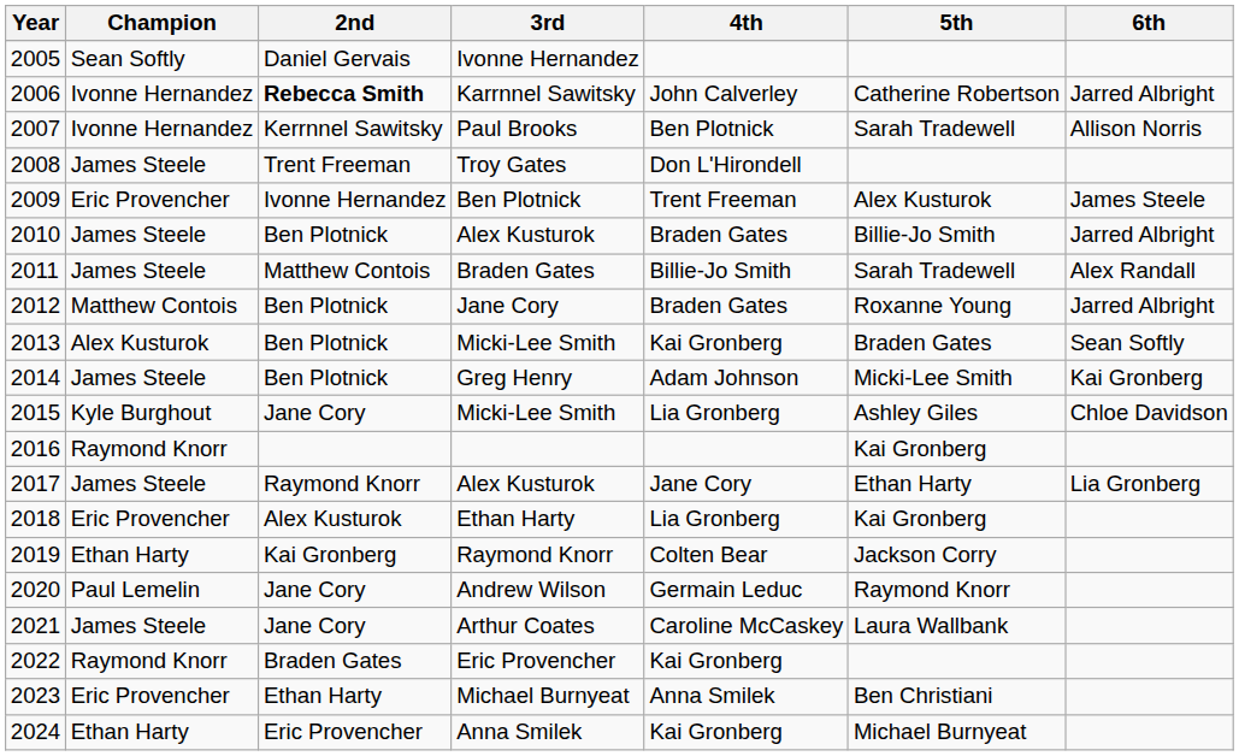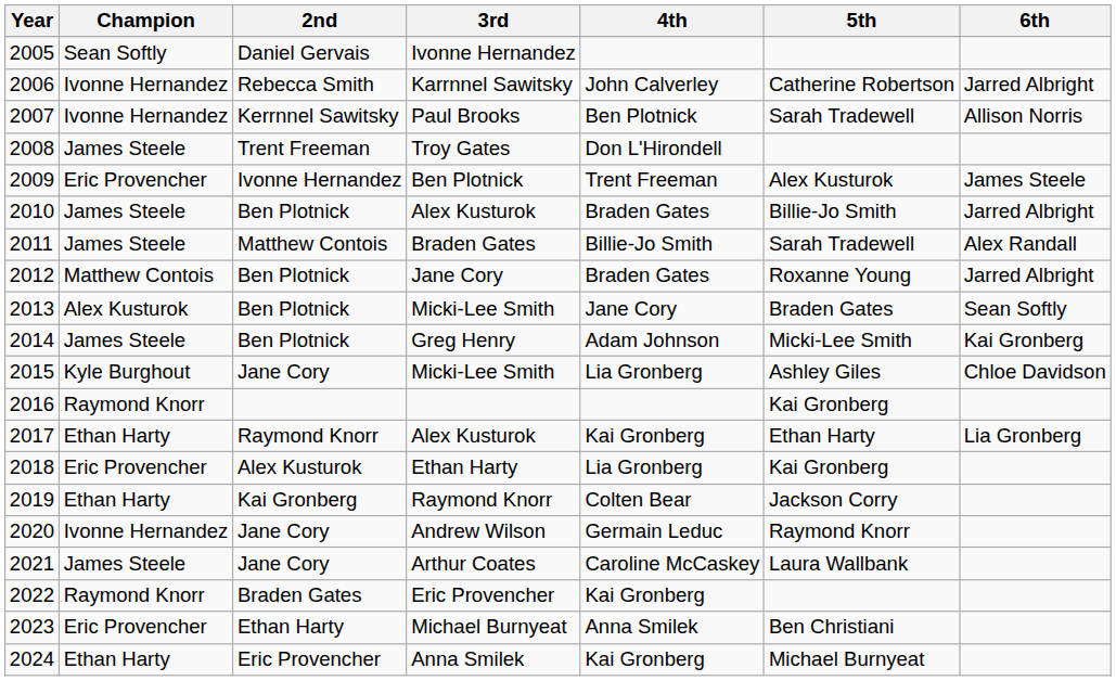 <table class="wikitable">
 <tr>
 <th>Year</th>
 <th>Champion</th>
 <th>2nd</th>
 <th>3rd</th>
 <th>4th</th>
 <th>5th</th>
 <th>6th</th>
 </tr>
 <tr>
 </tr>
 <tr>
 <td>2005</td>
 <td>Sean Softly</td>
 <td>Daniel Gervais</td>
 <td>Ivonne Hernandez</td>
 <td></td>
 <td></td>
 </tr>
 <tr>
 <td>2006</td>
 <td>Ivonne Hernandez</td>
-<td><strong>Rebecca Smith</strong></td>
+<td>Rebecca Smith</td>
 <td>Karrnnel Sawitsky</td>
 <td>John Calverley</td>
 <td>Catherine Robertson</td>
 <td>Jarred Albright</td>
 </tr>
 <tr>
 <td>2007</td>
 <td>Ivonne Hernandez</td>
 <td>Kerrnnel Sawitsky</td>
 <td>Paul Brooks</td>
 <td>Ben Plotnick</td>
 <td>Sarah Tradewell</td>
 <td>Allison Norris</td>
 </tr>
 <tr>
 <td>2008</td>
 <td>James Steele</td>
 <td>Trent Freeman</td>
 <td>Troy Gates</td>
 <td>Don L'Hirondell</td>
 <td></td>
 </tr>
 <tr>
 <td>2009</td>
 <td>Eric Provencher</td>
 <td>Ivonne Hernandez</td>
 <td>Ben Plotnick</td>
 <td>Trent Freeman</td>
 <td>Alex Kusturok</td>
 <td>James Steele</td>
 </tr>
 <tr>
 <td>2010</td>
 <td>James Steele</td>
 <td>Ben Plotnick</td>
 <td>Alex Kusturok</td>
 <td>Braden Gates</td>
 <td>Billie-Jo Smith</td>
 <td>Jarred Albright</td>
 </tr>
 <tr>
 <td>2011</td>
 <td>James Steele</td>
 <td>Matthew Contois</td>
 <td>Braden Gates</td>
 <td>Billie-Jo Smith</td>
 <td>Sarah Tradewell</td>
 <td>Alex Randall</td>
 </tr>
 <tr>
 <td>2012</td>
 <td>Matthew Contois</td>
 <td>Ben Plotnick</td>
 <td>Jane Cory</td>
 <td>Braden Gates</td>
 <td>Roxanne Young</td>
 <td>Jarred Albright</td>
 </tr>
 <tr>
 <td>2013</td>
 <td>Alex Kusturok</td>
 <td>Ben Plotnick</td>
 <td>Micki-Lee Smith</td>
-<td>Kai Gronberg</td>
+<td>Jane Cory</td>
 <td>Braden Gates</td>
 <td>Sean Softly</td>
 </tr>
 <tr>
 <td>2014</td>
 <td>James Steele</td>
 <td>Ben Plotnick</td>
 <td>Greg Henry</td>
 <td>Adam Johnson</td>
 <td>Micki-Lee Smith</td>
 <td>Kai Gronberg</td>
 </tr>
 <tr>
 <td>2015</td>
 <td>Kyle Burghout</td>
 <td>Jane Cory</td>
 <td>Micki-Lee Smith</td>
 <td>Lia Gronberg</td>
 <td>Ashley Giles</td>
 <td>Chloe Davidson</td>
 </tr>
 <tr>
 <td>2016</td>
 <td>Raymond Knorr</td>
 <td></td>
 <td></td>
 <td></td>
 <td>Kai Gronberg</td>
 <td></td>
 </tr>
 <tr>
 <td>2017</td>
-<td>James Steele</td>
+<td>Ethan Harty</td>
 <td>Raymond Knorr</td>
 <td>Alex Kusturok</td>
-<td>Jane Cory</td>
+<td>Kai Gronberg</td>
 <td>Ethan Harty</td>
 <td>Lia Gronberg</td>
 </tr>
 <tr>
 <td>2018</td>
 <td>Eric Provencher</td>
 <td>Alex Kusturok</td>
 <td>Ethan Harty</td>
 <td>Lia Gronberg</td>
 <td>Kai Gronberg</td>
 <td></td>
 </tr>
 <tr>
 <td>2019</td>
 <td>Ethan Harty</td>
 <td>Kai Gronberg</td>
 <td>Raymond Knorr</td>
 <td>Colten Bear</td>
 <td>Jackson Corry</td>
 <td></td>
 </tr>
 <tr>
 <td>2020</td>
-<td>Paul Lemelin</td>
+<td>Ivonne Hernandez</td>
 <td>Jane Cory</td>
 <td>Andrew Wilson</td>
 <td>Germain Leduc</td>
 <td>Raymond Knorr</td>
 <td></td>
 </tr>
 <tr>
 <td>2021</td>
 <td>James Steele</td>
 <td>Jane Cory</td>
 <td>Arthur Coates</td>
 <td>Caroline McCaskey</td>
 <td>Laura Wallbank</td>
 <td></td>
 </tr>
 <tr>
 <td>2022</td>
 <td>Raymond Knorr</td>
 <td>Braden Gates</td>
 <td>Eric Provencher</td>
 <td>Kai Gronberg</td>
 <td></td>
 <td></td>
 </tr>
 <tr>
 <td>2023</td>
 <td>Eric Provencher</td>
 <td>Ethan Harty</td>
 <td>Michael Burnyeat</td>
 <td>Anna Smilek</td>
 <td>Ben Christiani</td>
 <td></td>
 </tr>
 <tr>
 <td>2024</td>
 <td>Ethan Harty</td>
 <td>Eric Provencher</td>
 <td>Anna Smilek</td>
 <td>Kai Gronberg</td>
 <td>Michael Burnyeat</td>
 </tr>
 </table>
